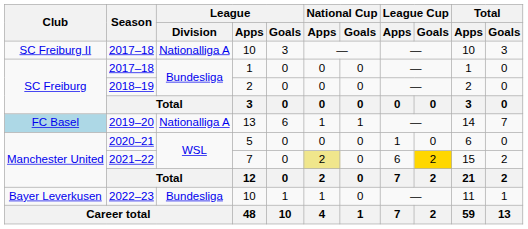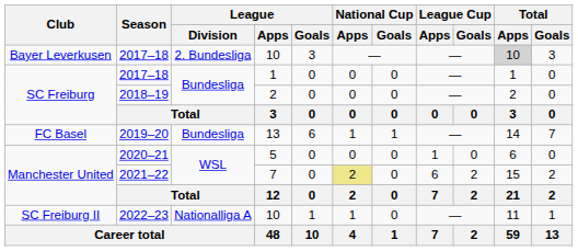 <table class="wikitable" style="text-align:center">
 <tr>
 <th rowspan="2">Club</th>
 <th rowspan="2">Season</th>
 <th colspan="3">League</th>
 <th colspan="2">National Cup</th>
 <th colspan="2">League Cup</th>
 <th colspan="2">Total</th>
 </tr>
 <tr>
 <th>Division</th>
 <th>Apps</th>
 <th>Goals</th>
 <th>Apps</th>
 <th>Goals</th>
 <th>Apps</th>
 <th>Goals</th>
 <th>Apps</th>
 <th>Goals</th>
 </tr>
 <tr>
-<td><a href='#'>SC Freiburg II</a></td>
+<td><a href='#'>Bayer Leverkusen</a></td>
 <td><a href='#'>2017–18</a></td>
-<td><a href='#'>Nationalliga A</a></td>
+<td><a href='#'>2. Bundesliga</a></td>
 <td>10</td>
 <td>3</td>
 <td colspan="2">—</td>
 <td colspan="2">—</td>
-<td>10</td>
+<td style="background: lightgrey;">10</td>
 <td>3</td>
 </tr>
 <tr>
 <td rowspan="3"><a href='#'>SC Freiburg</a></td>
 <td><a href='#'>2017–18</a></td>
 <td rowspan="2"><a href='#'>Bundesliga</a></td>
 <td>1</td>
 <td>0</td>
 <td>0</td>
 <td>0</td>
 <td colspan="2">—</td>
 <td>1</td>
 <td>0</td>
 </tr>
 <tr>
 <td><a href='#'>2018–19</a></td>
 <td>2</td>
 <td>0</td>
 <td>0</td>
 <td>0</td>
 <td colspan="2">—</td>
 <td>2</td>
 <td>0</td>
 </tr>
 <tr>
 <th colspan="2">Total</th>
 <th>3</th>
 <th>0</th>
 <th>0</th>
 <th>0</th>
 <th>0</th>
 <th>0</th>
 <th>3</th>
 <th>0</th>
 </tr>
 <tr>
-<td style="background: lightblue;"><a href='#'>FC Basel</a></td>
+<td><a href='#'>FC Basel</a></td>
 <td><a href='#'>2019–20</a></td>
-<td><a href='#'>Nationalliga A</a></td>
+<td><a href='#'>Bundesliga</a></td>
 <td>13</td>
 <td>6</td>
 <td>1</td>
 <td>1</td>
 <td colspan="2">—</td>
 <td>14</td>
 <td>7</td>
 </tr>
 <tr>
 <td rowspan="3"><a href='#'>Manchester United</a></td>
 <td><a href='#'>2020–21</a></td>
 <td rowspan="2"><a href='#'>WSL</a></td>
 <td>5</td>
 <td>0</td>
 <td>0</td>
 <td>0</td>
 <td>1</td>
 <td>0</td>
 <td>6</td>
 <td>0</td>
 </tr>
 <tr>
 <td><a href='#'>2021–22</a></td>
 <td>7</td>
 <td>0</td>
 <td style="background: khaki;">2</td>
 <td>0</td>
 <td>6</td>
-<td style="background: gold;">2</td>
+<td>2</td>
 <td>15</td>
 <td>2</td>
 </tr>
 <tr>
 <th colspan="2">Total</th>
 <th>12</th>
 <th>0</th>
 <th>2</th>
 <th>0</th>
 <th>7</th>
 <th>2</th>
 <th>21</th>
 <th>2</th>
 </tr>
 <tr>
-<td><a href='#'>Bayer Leverkusen</a></td>
+<td><a href='#'>SC Freiburg II</a></td>
 <td><a href='#'>2022–23</a></td>
-<td><a href='#'>Bundesliga</a></td>
+<td><a href='#'>Nationalliga A</a></td>
 <td>10</td>
 <td>1</td>
 <td>1</td>
 <td>0</td>
 <td colspan="2">—</td>
 <td>11</td>
 <td>1</td>
 </tr>
 <tr>
 <th colspan="3">Career total</th>
 <th>48</th>
 <th>10</th>
 <th>4</th>
 <th>1</th>
 <th>7</th>
 <th>2</th>
 <th>59</th>
 <th>13</th>
 </tr>
 </table>
